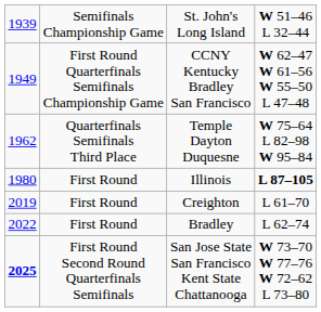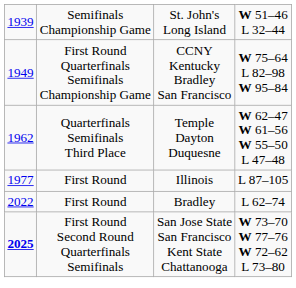 <table class="wikitable">
 <tr align="center">
 <td><a href='#'>1939</a></td>
 <td>Semifinals<br>Championship Game</td>
 <td>St. John's<br>Long Island</td>
 <td><strong>W</strong> 51–46<br>L 32–44</td>
 </tr>
 <tr style="text-align:center;">
 <td><a href='#'>1949</a></td>
 <td>First Round<br>Quarterfinals<br>Semifinals<br>Championship Game</td>
 <td>CCNY<br>Kentucky<br>Bradley<br>San Francisco</td>
-<td><strong>W</strong> 62–47<br><strong>W</strong> 61–56<br><strong>W</strong> 55–50<br>L 47–48</td>
+<td><strong>W</strong> 75–64<br>L 82–98<br><strong>W</strong> 95–84</td>
 </tr>
 <tr style="text-align:center;">
 <td><a href='#'>1962</a></td>
 <td>Quarterfinals<br>Semifinals<br>Third Place</td>
 <td>Temple<br>Dayton<br>Duquesne</td>
-<td><strong>W</strong> 75–64<br>L 82–98<br><strong>W</strong> 95–84</td>
+<td><strong>W</strong> 62–47<br><strong>W</strong> 61–56<br><strong>W</strong> 55–50<br>L 47–48</td>
 </tr>
 <tr style="text-align:center;">
-<td><a href='#'>1980</a></td>
+<td><a href='#'>1977</a></td>
 <td>First Round</td>
 <td>Illinois</td>
-<td><strong>L 87–105</strong></td>
-</tr>
-<tr style="text-align:center;">
-<td><a href='#'>2019</a></td>
-<td>First Round</td>
-<td>Creighton</td>
-<td>L 61–70</td>
+<td>L 87–105</td>
 </tr>
 <tr style="text-align:center;">
 <td><a href='#'>2022</a></td>
 <td>First Round</td>
 <td>Bradley</td>
 <td>L 62–74</td>
 </tr>
 <tr style="text-align:center;">
 <td><strong><a href='#'>2025</a></strong></td>
 <td>First Round<br>Second Round<br>Quarterfinals<br>Semifinals</td>
 <td>San Jose State<br>San Francisco<br>Kent State<br>Chattanooga</td>
 <td><strong>W</strong> 73–70<br><strong>W</strong> 77–76<br><strong>W</strong> 72–62<br>L 73–80</td>
 </tr>
 </table>
